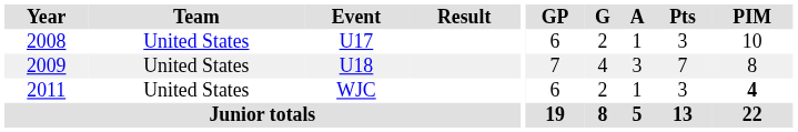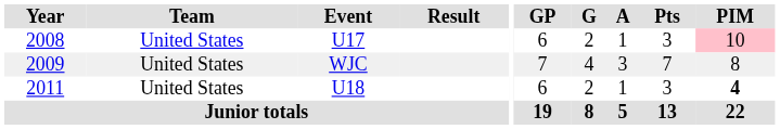 <table border="0" cellpadding="1" cellspacing="0" ID="Table3" style="text-align:center; width:40em">
 <tr ALIGN="center" bgcolor="#e0e0e0">
 <th>Year</th>
 <th>Team</th>
 <th>Event</th>
 <th>Result</th>
 <th rowspan="99" bgcolor="#ffffff"></th>
 <th>GP</th>
 <th>G</th>
 <th>A</th>
 <th>Pts</th>
 <th>PIM</th>
 </tr>
 <tr>
 <td><a href='#'>2008</a></td>
 <td><a href='#'>United States</a></td>
 <td><a href='#'>U17</a></td>
 <td></td>
 <td>6</td>
 <td>2</td>
 <td>1</td>
 <td>3</td>
-<td>10</td>
+<td style="background: pink;">10</td>
 </tr>
 <tr bgcolor="#f0f0f0">
 <td><a href='#'>2009</a></td>
 <td>United States</td>
-<td><a href='#'>U18</a></td>
+<td><a href='#'>WJC</a></td>
 <td></td>
 <td>7</td>
 <td>4</td>
 <td>3</td>
 <td>7</td>
 <td>8</td>
 </tr>
 <tr>
 <td><a href='#'>2011</a></td>
 <td>United States</td>
-<td><a href='#'>WJC</a></td>
+<td><a href='#'>U18</a></td>
 <td></td>
 <td>6</td>
 <td>2</td>
 <td>1</td>
 <td>3</td>
 <td><strong>4</strong></td>
 </tr>
 <tr ALIGN="center" bgcolor="#e0e0e0">
 <th colspan=4>Junior totals</th>
 <th>19</th>
 <th>8</th>
 <th>5</th>
 <th>13</th>
 <th>22</th>
 </tr>
 </table>
